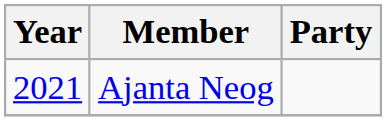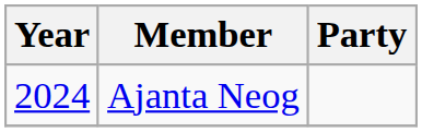 <table class="wikitable sortable">
 <tr>
 <th>Year</th>
 <th>Member</th>
 <th colspan=2>Party</th>
 </tr>
 <tr>
-<td><a href='#'>2021</a></td>
+<td><a href='#'>2024</a></td>
 <td><a href='#'>Ajanta Neog</a></td>
 <td></td>
 </tr>
 <tr>
 </tr>
 </table>
